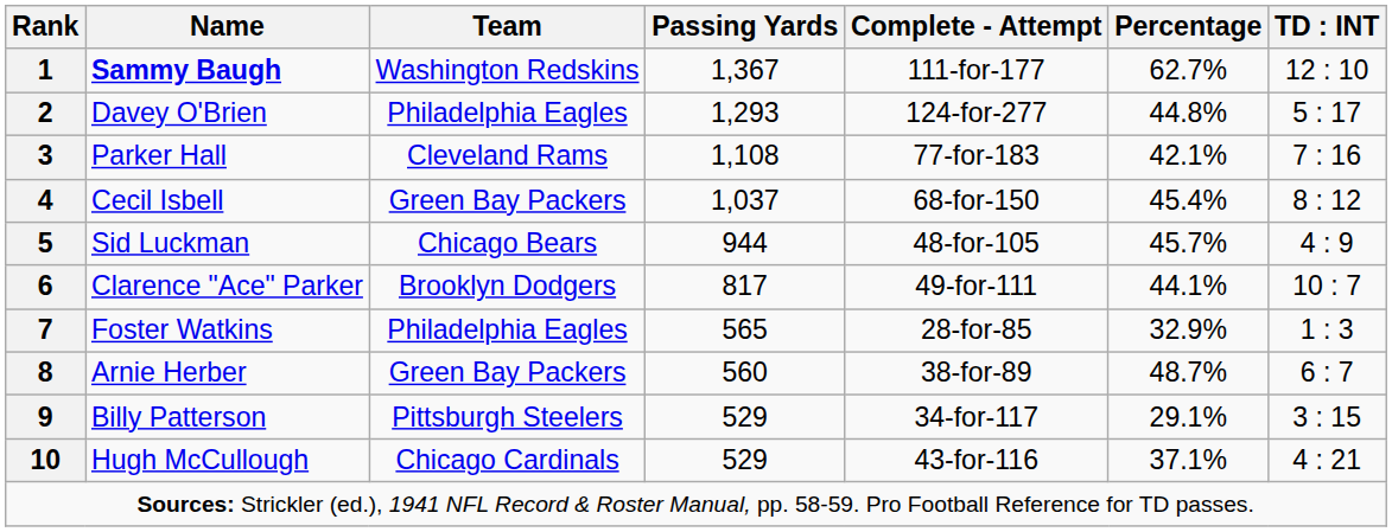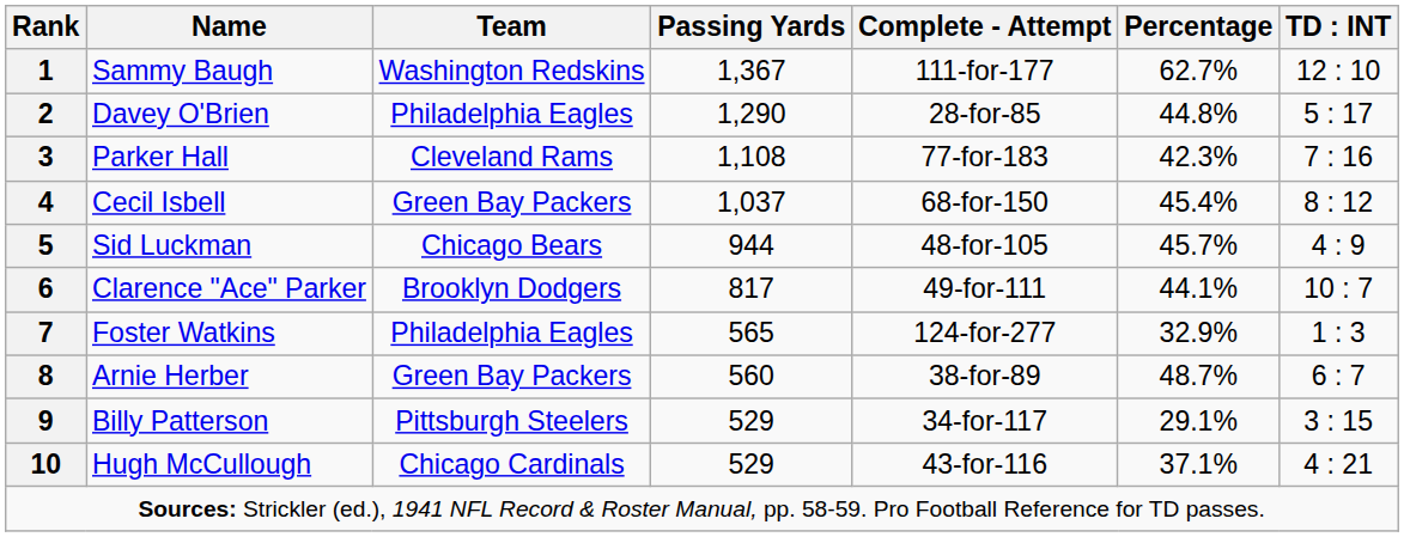 <table class="wikitable" style="text-align:center">
 <tr>
 <th>Rank</th>
 <th>Name</th>
 <th>Team</th>
 <th>Passing Yards</th>
 <th>Complete - Attempt</th>
 <th>Percentage</th>
 <th>TD : INT</th>
 </tr>
 <tr>
 <th>1</th>
-<td style="text-align: left;"><strong><a href='#'>Sammy Baugh</a></strong></td>
+<td style="text-align: left;"><a href='#'>Sammy Baugh</a></td>
 <td><a href='#'>Washington Redskins</a></td>
 <td>1,367</td>
 <td>111-for-177</td>
 <td>62.7%</td>
 <td>12 : 10</td>
 </tr>
 <tr>
 <th>2</th>
 <td style="text-align: left;"><a href='#'>Davey O'Brien</a></td>
 <td><a href='#'>Philadelphia Eagles</a></td>
-<td>1,293</td>
-<td>124-for-277</td>
+<td>1,290</td>
+<td>28-for-85</td>
 <td>44.8%</td>
 <td>5 : 17</td>
 </tr>
 <tr>
 <th>3</th>
 <td style="text-align: left;"><a href='#'>Parker Hall</a></td>
 <td><a href='#'>Cleveland Rams</a></td>
 <td>1,108</td>
 <td>77-for-183</td>
-<td>42.1%</td>
+<td>42.3%</td>
 <td>7 : 16</td>
 </tr>
 <tr>
 <th>4</th>
 <td style="text-align: left;"><a href='#'>Cecil Isbell</a></td>
 <td><a href='#'>Green Bay Packers</a></td>
 <td>1,037</td>
 <td>68-for-150</td>
 <td>45.4%</td>
 <td>8 : 12</td>
 </tr>
 <tr>
 <th>5</th>
 <td style="text-align: left;"><a href='#'>Sid Luckman</a></td>
 <td><a href='#'>Chicago Bears</a></td>
 <td>944</td>
 <td>48-for-105</td>
 <td>45.7%</td>
 <td>4 : 9</td>
 </tr>
 <tr>
 <th>6</th>
 <td style="text-align: left;"><a href='#'>Clarence "Ace" Parker</a></td>
 <td><a href='#'>Brooklyn Dodgers</a></td>
 <td>817</td>
 <td>49-for-111</td>
 <td>44.1%</td>
 <td>10 : 7</td>
 </tr>
 <tr>
 <th>7</th>
 <td style="text-align: left;"><a href='#'>Foster Watkins</a></td>
 <td><a href='#'>Philadelphia Eagles</a></td>
 <td>565</td>
-<td>28-for-85</td>
+<td>124-for-277</td>
 <td>32.9%</td>
 <td>1 : 3</td>
 </tr>
 <tr>
 <th>8</th>
 <td style="text-align: left;"><a href='#'>Arnie Herber</a></td>
 <td><a href='#'>Green Bay Packers</a></td>
 <td>560</td>
 <td>38-for-89</td>
 <td>48.7%</td>
 <td>6 : 7</td>
 </tr>
 <tr>
 <th>9</th>
 <td style="text-align: left;"><a href='#'>Billy Patterson</a></td>
 <td><a href='#'>Pittsburgh Steelers</a></td>
 <td>529</td>
 <td>34-for-117</td>
 <td>29.1%</td>
 <td>3 : 15</td>
 </tr>
 <tr>
 <th>10</th>
 <td style="text-align: left;"><a href='#'>Hugh McCullough</a></td>
 <td><a href='#'>Chicago Cardinals</a></td>
 <td>529</td>
 <td>43-for-116</td>
 <td>37.1%</td>
 <td>4 : 21</td>
 </tr>
 <tr>
 <td colspan="8"><small><strong>Sources:</strong> Strickler (ed.), <em>1941 NFL Record & Roster Manual,</em> pp. 58-59. Pro Football Reference for TD passes.</small></td>
 </tr>
 </table>
